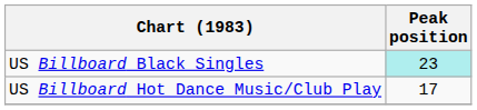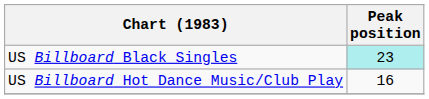 <table class="wikitable sortable">
 <tr>
 <th>Chart (1983)</th>
 <th align="center">Peak<br>position</th>
 </tr>
 <tr>
 <td>US <a href='#'><em>Billboard</em> Black Singles</a></td>
 <td align="center" style="background: paleturquoise;">23</td>
 </tr>
 <tr>
 <td>US <a href='#'><em>Billboard</em> Hot Dance Music/Club Play</a></td>
-<td align="center">17</td>
+<td align="center">16</td>
 </tr>
 <tr>
 </tr>
 </table>
